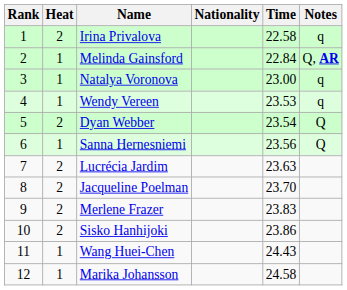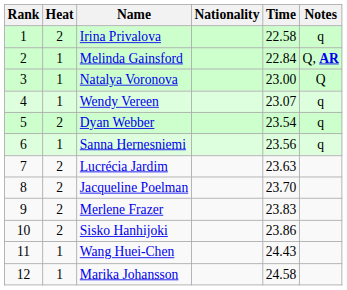 <table class="wikitable sortable" style="text-align:center">
 <tr>
 <th>Rank</th>
 <th>Heat</th>
 <th>Name</th>
 <th>Nationality</th>
 <th>Time</th>
 <th>Notes</th>
 </tr>
 <tr bgcolor=ccffcc>
 <td>1</td>
 <td>2</td>
 <td align="left"><a href='#'>Irina Privalova</a></td>
 <td align=left></td>
 <td>22.58</td>
 <td>q</td>
 </tr>
 <tr bgcolor=ccffcc>
 <td>2</td>
 <td>1</td>
 <td align="left"><a href='#'>Melinda Gainsford</a></td>
 <td align=left></td>
 <td>22.84</td>
 <td>Q, <strong><a href='#'>AR</a></strong></td>
 </tr>
 <tr bgcolor=ccffcc>
 <td>3</td>
 <td>1</td>
 <td align="left"><a href='#'>Natalya Voronova</a></td>
 <td align=left></td>
 <td>23.00</td>
-<td>q</td>
+<td>Q</td>
 </tr>
 <tr bgcolor=ddffdd>
 <td>4</td>
 <td>1</td>
 <td align="left"><a href='#'>Wendy Vereen</a></td>
 <td align=left></td>
-<td>23.53</td>
+<td>23.07</td>
 <td>q</td>
 </tr>
 <tr bgcolor=ccffcc>
 <td>5</td>
 <td>2</td>
 <td align="left"><a href='#'>Dyan Webber</a></td>
 <td align=left></td>
 <td>23.54</td>
-<td>Q</td>
+<td>q</td>
 </tr>
 <tr bgcolor=ddffdd>
 <td>6</td>
 <td>1</td>
 <td align="left"><a href='#'>Sanna Hernesniemi</a></td>
 <td align=left></td>
 <td>23.56</td>
-<td>Q</td>
+<td>q</td>
 </tr>
 <tr>
 <td>7</td>
 <td>2</td>
 <td align="left"><a href='#'>Lucrécia Jardim</a></td>
 <td align=left></td>
 <td>23.63</td>
 <td></td>
 </tr>
 <tr>
 <td>8</td>
 <td>2</td>
 <td align="left"><a href='#'>Jacqueline Poelman</a></td>
 <td align=left></td>
 <td>23.70</td>
 <td></td>
 </tr>
 <tr>
 <td>9</td>
 <td>2</td>
 <td align="left"><a href='#'>Merlene Frazer</a></td>
 <td align=left></td>
 <td>23.83</td>
 <td></td>
 </tr>
 <tr>
 <td>10</td>
 <td>2</td>
 <td align="left"><a href='#'>Sisko Hanhijoki</a></td>
 <td align=left></td>
 <td>23.86</td>
 <td></td>
 </tr>
 <tr>
 <td>11</td>
 <td>1</td>
 <td align="left"><a href='#'>Wang Huei-Chen</a></td>
 <td align=left></td>
 <td>24.43</td>
 <td></td>
 </tr>
 <tr>
 <td>12</td>
 <td>1</td>
 <td align="left"><a href='#'>Marika Johansson</a></td>
 <td align=left></td>
 <td>24.58</td>
 <td></td>
 </tr>
 </table>
